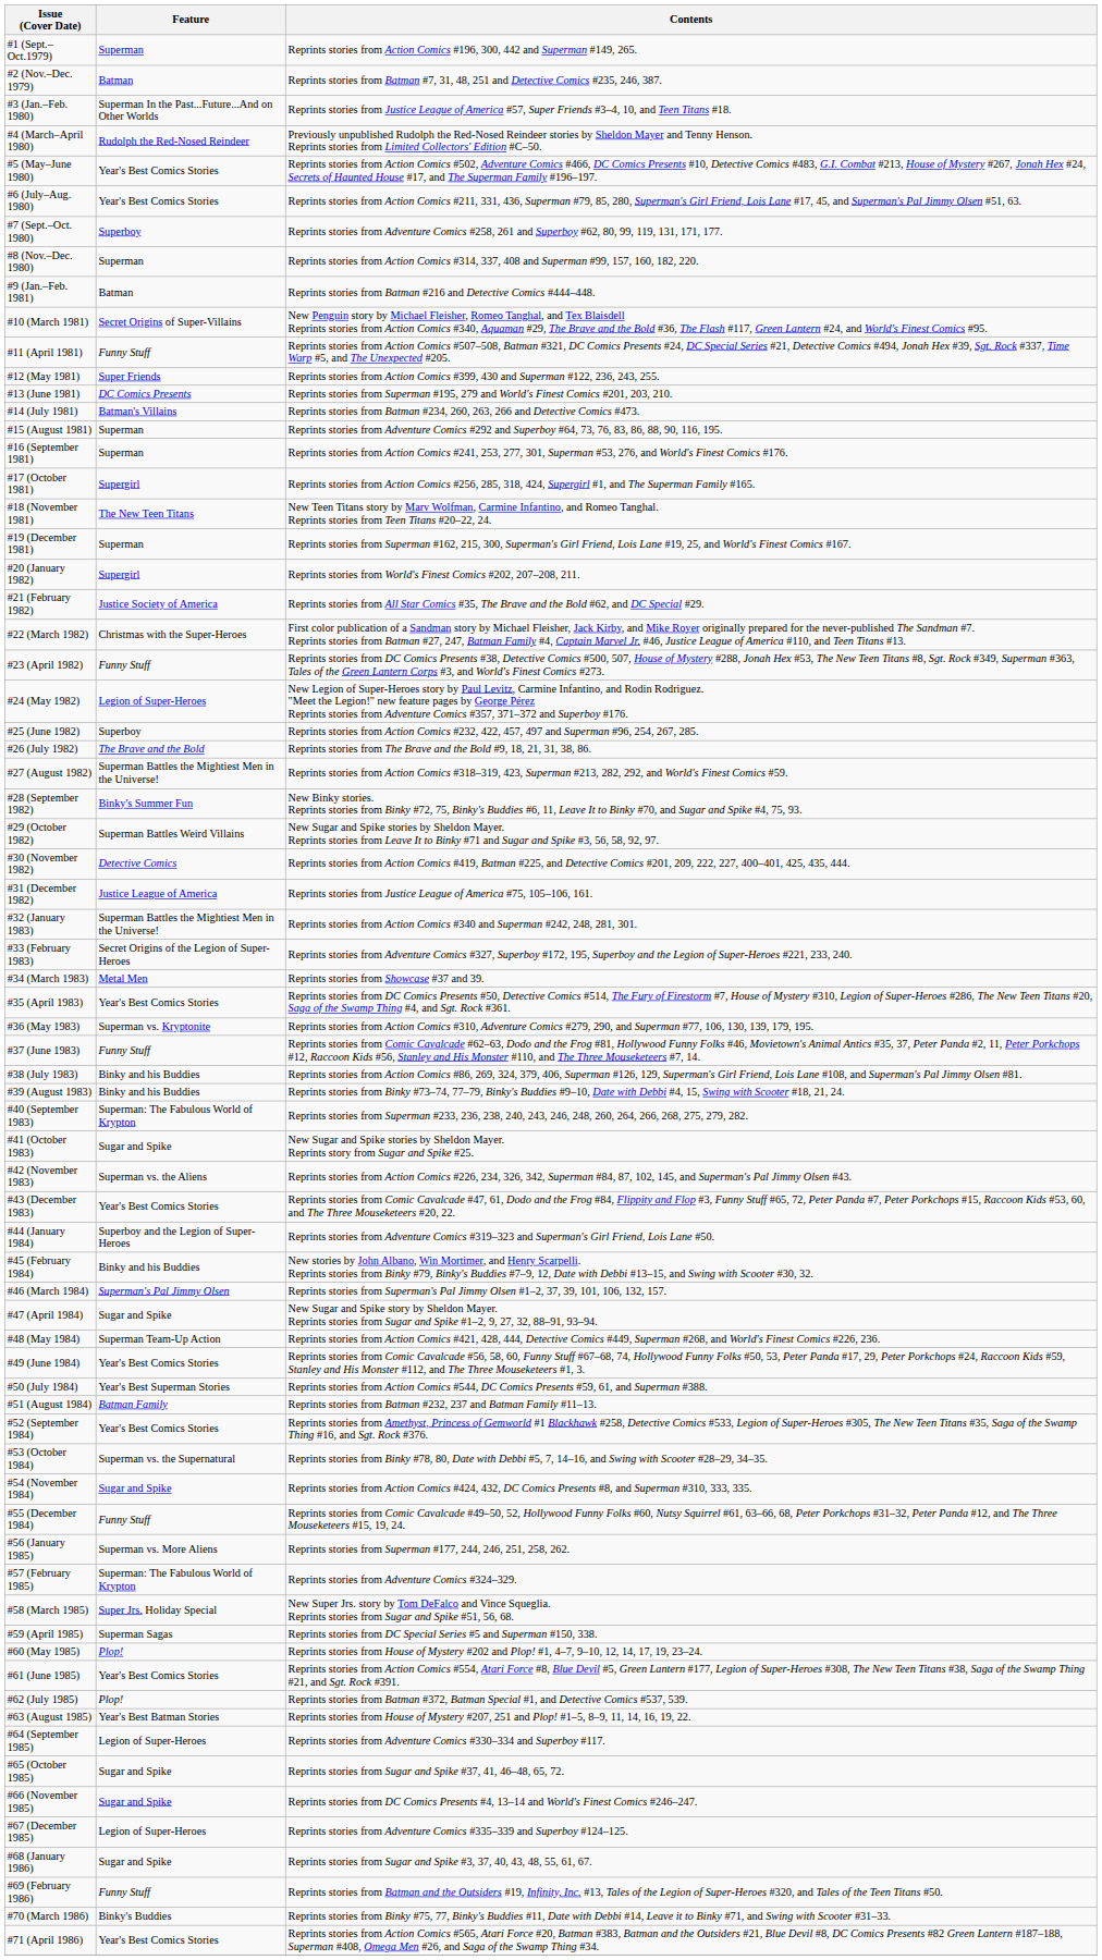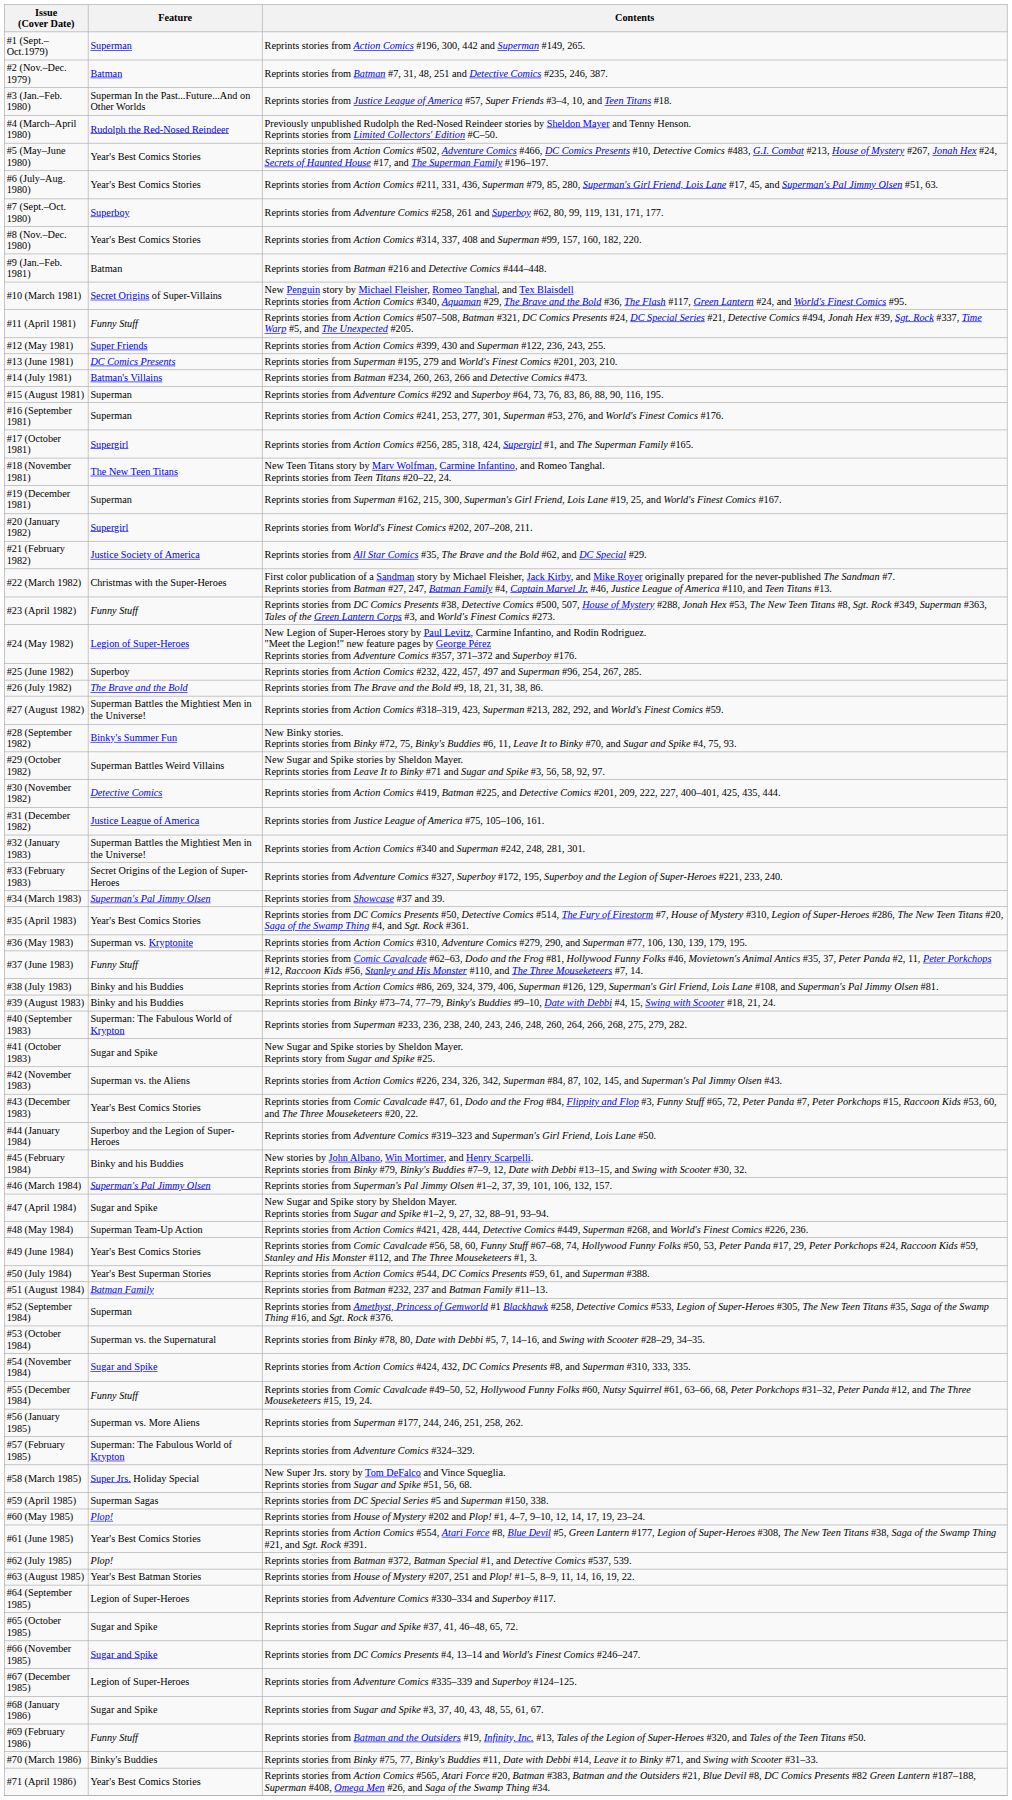 <table class="sortable wikitable">
 <tr>
 <th><strong>Issue<br>(Cover Date)</strong></th>
 <th><strong>Feature</strong></th>
 <th><strong>Contents</strong></th>
 </tr>
 <tr>
 <td>#1 (Sept.–Oct.1979)</td>
 <td><a href='#'>Superman</a></td>
 <td>Reprints stories from <em><a href='#'>Action Comics</a></em> #196, 300, 442 and <em><a href='#'>Superman</a></em> #149, 265.</td>
 </tr>
 <tr>
 <td>#2 (Nov.–Dec. 1979)</td>
 <td><a href='#'>Batman</a></td>
 <td>Reprints stories from <em><a href='#'>Batman</a></em> #7, 31, 48, 251 and  <em><a href='#'>Detective Comics</a></em> #235, 246, 387.</td>
 </tr>
 <tr>
 <td>#3 (Jan.–Feb. 1980)</td>
 <td>Superman In the Past...Future...And on Other Worlds</td>
 <td>Reprints stories from <em><a href='#'>Justice League of America</a></em> #57, <em>Super Friends</em> #3–4, 10, and <em><a href='#'>Teen Titans</a></em> #18.</td>
 </tr>
 <tr>
 <td>#4 (March–April  1980)</td>
 <td><a href='#'>Rudolph the Red-Nosed Reindeer</a></td>
 <td>Previously unpublished Rudolph the Red-Nosed Reindeer stories by <a href='#'>Sheldon Mayer</a> and Tenny Henson.<br>Reprints stories from <em><a href='#'>Limited Collectors' Edition</a></em> #C–50.</td>
 </tr>
 <tr>
 <td>#5 (May–June 1980)</td>
 <td>Year's Best Comics Stories</td>
 <td>Reprints stories from <em>Action Comics</em> #502, <em><a href='#'>Adventure Comics</a></em> #466, <em><a href='#'>DC Comics Presents</a></em> #10, <em>Detective Comics</em> #483, <em><a href='#'>G.I. Combat</a></em> #213, <em><a href='#'>House of Mystery</a></em> #267, <em><a href='#'>Jonah Hex</a></em> #24, <em><a href='#'>Secrets of Haunted House</a></em> #17, and <em><a href='#'>The Superman Family</a></em> #196–197.</td>
 </tr>
 <tr>
 <td>#6 (July–Aug. 1980)</td>
 <td>Year's Best Comics Stories</td>
 <td>Reprints stories from <em>Action Comics</em> #211, 331, 436, <em>Superman</em> #79, 85, 280, <em><a href='#'>Superman's Girl Friend, Lois Lane</a></em> #17, 45, and <em><a href='#'>Superman's Pal Jimmy Olsen</a></em> #51, 63.</td>
 </tr>
 <tr>
 <td>#7 (Sept.–Oct. 1980)</td>
 <td><a href='#'>Superboy</a></td>
 <td>Reprints stories from <em>Adventure Comics</em> #258, 261 and <em><a href='#'>Superboy</a></em> #62, 80, 99, 119, 131, 171, 177.</td>
 </tr>
 <tr>
 <td>#8 (Nov.–Dec. 1980)</td>
-<td>Superman</td>
+<td>Year's Best Comics Stories</td>
 <td>Reprints stories from <em>Action Comics</em> #314, 337, 408 and <em>Superman</em> #99, 157, 160, 182, 220.</td>
 </tr>
 <tr>
 <td>#9 (Jan.–Feb. 1981)</td>
 <td>Batman</td>
 <td>Reprints stories from <em>Batman</em> #216 and <em>Detective Comics</em> #444–448.</td>
 </tr>
 <tr>
 <td>#10 (March 1981)</td>
 <td><a href='#'>Secret Origins</a> of Super-Villains</td>
 <td>New <a href='#'>Penguin</a> story by <a href='#'>Michael Fleisher</a>, <a href='#'>Romeo Tanghal</a>, and <a href='#'>Tex Blaisdell</a><br>Reprints stories from <em>Action Comics</em> #340, <em><a href='#'>Aquaman</a></em> #29, <em><a href='#'>The Brave and the Bold</a></em> #36, <em><a href='#'>The Flash</a></em> #117, <em><a href='#'>Green Lantern</a></em> #24, and <em><a href='#'>World's Finest Comics</a></em> #95.</td>
 </tr>
 <tr>
 <td>#11 (April 1981)</td>
 <td><em>Funny Stuff</em></td>
 <td>Reprints stories from <em>Action Comics</em> #507–508, <em>Batman</em> #321, <em>DC Comics Presents</em> #24, <em><a href='#'>DC Special Series</a></em> #21, <em>Detective Comics</em> #494, <em>Jonah Hex</em> #39, <em><a href='#'>Sgt. Rock</a></em> #337, <em><a href='#'>Time Warp</a></em> #5, and <em><a href='#'>The Unexpected</a></em> #205.</td>
 </tr>
 <tr>
 <td>#12 (May 1981)</td>
 <td><a href='#'>Super Friends</a></td>
 <td>Reprints stories from <em>Action Comics</em> #399, 430 and <em>Superman</em> #122, 236, 243, 255.</td>
 </tr>
 <tr>
 <td>#13 (June 1981)</td>
 <td><em><a href='#'>DC Comics Presents</a></em></td>
 <td>Reprints stories from <em>Superman</em> #195, 279 and <em>World's Finest Comics</em> #201, 203, 210.</td>
 </tr>
 <tr>
 <td>#14 (July 1981)</td>
 <td><a href='#'>Batman's Villains</a></td>
 <td>Reprints stories from <em>Batman</em> #234, 260, 263, 266 and <em>Detective Comics</em> #473.</td>
 </tr>
 <tr>
 <td>#15 (August 1981)</td>
 <td>Superman</td>
 <td>Reprints stories from <em>Adventure Comics</em> #292 and <em>Superboy</em> #64, 73, 76, 83, 86, 88, 90, 116, 195.</td>
 </tr>
 <tr>
 <td>#16 (September 1981)</td>
 <td>Superman</td>
 <td>Reprints stories from <em>Action Comics</em> #241, 253, 277, 301, <em>Superman</em> #53, 276, and <em>World's Finest Comics</em> #176.</td>
 </tr>
 <tr>
 <td>#17 (October 1981)</td>
 <td><a href='#'>Supergirl</a></td>
 <td>Reprints stories from <em>Action Comics</em> #256, 285, 318, 424, <em><a href='#'>Supergirl</a></em> #1, and <em>The Superman Family</em> #165.</td>
 </tr>
 <tr>
 <td>#18 (November 1981)</td>
 <td><a href='#'>The New Teen Titans</a></td>
 <td>New Teen Titans story by <a href='#'>Marv Wolfman</a>, <a href='#'>Carmine Infantino</a>, and Romeo Tanghal.<br>Reprints stories from <em>Teen Titans</em> #20–22, 24.</td>
 </tr>
 <tr>
 <td>#19 (December 1981)</td>
 <td>Superman</td>
 <td>Reprints stories from <em>Superman</em> #162, 215, 300, <em>Superman's Girl Friend, Lois Lane</em> #19, 25, and <em>World's Finest Comics</em> #167.</td>
 </tr>
 <tr>
 <td>#20 (January 1982)</td>
 <td><a href='#'>Supergirl</a></td>
 <td>Reprints stories from <em>World's Finest Comics</em> #202, 207–208, 211.</td>
 </tr>
 <tr>
 <td>#21 (February 1982)</td>
 <td><a href='#'>Justice Society of America</a></td>
 <td>Reprints stories from <em><a href='#'>All Star Comics</a></em> #35, <em>The Brave and the Bold</em> #62, and <em><a href='#'>DC Special</a></em> #29.</td>
 </tr>
 <tr>
 <td>#22 (March 1982)</td>
 <td>Christmas with the Super-Heroes</td>
 <td>First color publication of a <a href='#'>Sandman</a> story by Michael Fleisher, <a href='#'>Jack Kirby</a>, and <a href='#'>Mike Royer</a> originally prepared for the never-published <em>The Sandman</em> #7.<br>Reprints stories from <em>Batman</em> #27, 247, <em><a href='#'>Batman Family</a></em> #4, <em><a href='#'>Captain Marvel Jr.</a></em> #46, <em>Justice League of America</em> #110, and <em>Teen Titans</em> #13.</td>
 </tr>
 <tr>
 <td>#23 (April 1982)</td>
 <td><em>Funny Stuff</em></td>
 <td>Reprints stories from <em>DC Comics Presents</em> #38, <em>Detective Comics</em> #500, 507, <em><a href='#'>House of Mystery</a></em> #288, <em>Jonah Hex</em> #53, <em>The New Teen Titans</em> #8, <em>Sgt. Rock</em> #349, <em>Superman</em> #363, <em>Tales of the <a href='#'>Green Lantern Corps</a></em> #3, and <em>World's Finest Comics</em> #273.</td>
 </tr>
 <tr>
 <td>#24 (May 1982)</td>
 <td><a href='#'>Legion of Super-Heroes</a></td>
 <td>New Legion of Super-Heroes story by <a href='#'>Paul Levitz</a>, Carmine Infantino, and Rodin Rodriguez.<br>"Meet the Legion!" new feature pages by <a href='#'>George Pérez</a><br>Reprints stories from <em>Adventure Comics</em> #357, 371–372 and <em>Superboy</em> #176.</td>
 </tr>
 <tr>
 <td>#25 (June 1982)</td>
 <td>Superboy</td>
 <td>Reprints stories from <em>Action Comics</em> #232, 422, 457, 497 and <em>Superman</em> #96, 254, 267, 285.</td>
 </tr>
 <tr>
 <td>#26 (July 1982)</td>
 <td><em><a href='#'>The Brave and the Bold</a></em></td>
 <td>Reprints stories from <em>The Brave and the Bold</em> #9, 18, 21, 31, 38, 86.</td>
 </tr>
 <tr>
 <td>#27 (August 1982)</td>
 <td>Superman Battles the Mightiest Men in the Universe!</td>
 <td>Reprints stories from <em>Action Comics</em> #318–319, 423, <em>Superman</em> #213, 282, 292, and <em>World's Finest Comics</em> #59.</td>
 </tr>
 <tr>
 <td>#28 (September 1982)</td>
 <td><a href='#'>Binky's Summer Fun</a></td>
 <td>New Binky stories.<br>Reprints stories from <em>Binky</em> #72, 75, <em>Binky's Buddies</em> #6, 11, <em>Leave It to Binky</em> #70, and <em>Sugar and Spike</em> #4, 75, 93.</td>
 </tr>
 <tr>
 <td>#29 (October 1982)</td>
 <td>Superman Battles Weird Villains</td>
 <td>New Sugar and Spike stories by Sheldon Mayer.<br>Reprints stories from <em>Leave It to Binky</em> #71 and <em>Sugar and Spike</em> #3, 56, 58, 92, 97.</td>
 </tr>
 <tr>
 <td>#30 (November 1982)</td>
 <td><em><a href='#'>Detective Comics</a></em></td>
 <td>Reprints stories from <em>Action Comics</em> #419, <em>Batman</em> #225, and <em>Detective Comics</em> #201, 209, 222, 227, 400–401, 425, 435, 444.</td>
 </tr>
 <tr>
 <td>#31 (December 1982)</td>
 <td><a href='#'>Justice League of America</a></td>
 <td>Reprints stories from <em>Justice League of America</em> #75, 105–106, 161.</td>
 </tr>
 <tr>
 <td>#32 (January 1983)</td>
 <td>Superman Battles the Mightiest Men in the Universe!</td>
 <td>Reprints stories from <em>Action Comics</em> #340 and <em>Superman</em> #242, 248, 281, 301.</td>
 </tr>
 <tr>
 <td>#33 (February 1983)</td>
 <td>Secret Origins of the Legion of Super-Heroes</td>
 <td>Reprints stories from <em>Adventure Comics</em> #327, <em>Superboy</em> #172, 195, <em>Superboy and the Legion of Super-Heroes</em> #221, 233, 240.</td>
 </tr>
 <tr>
 <td>#34 (March 1983)</td>
-<td><a href='#'>Metal Men</a></td>
+<td><em><a href='#'>Superman's Pal Jimmy Olsen</a></em></td>
 <td>Reprints stories from <em><a href='#'>Showcase</a></em> #37 and 39.</td>
 </tr>
 <tr>
 <td>#35 (April 1983)</td>
 <td>Year's Best Comics Stories</td>
 <td>Reprints stories from <em>DC Comics Presents</em> #50, <em>Detective Comics</em> #514, <em><a href='#'>The Fury of Firestorm</a></em> #7, <em>House of Mystery</em> #310, <em>Legion of Super-Heroes</em> #286, <em>The New Teen Titans</em> #20, <em><a href='#'>Saga of the Swamp Thing</a></em> #4, and <em>Sgt. Rock</em> #361.</td>
 </tr>
 <tr>
 <td>#36 (May 1983)</td>
 <td>Superman vs. <a href='#'>Kryptonite</a></td>
 <td>Reprints stories from <em>Action Comics</em> #310, <em>Adventure Comics</em> #279, 290, and <em>Superman</em> #77, 106, 130, 139, 179, 195.</td>
 </tr>
 <tr>
 <td>#37 (June 1983)</td>
 <td><em>Funny Stuff</em></td>
 <td>Reprints stories from <em><a href='#'>Comic Cavalcade</a></em> #62–63, <em>Dodo and the Frog</em> #81, <em>Hollywood Funny Folks</em> #46, <em>Movietown's Animal Antics</em> #35, 37, <em>Peter Panda</em> #2, 11, <em><a href='#'>Peter Porkchops</a></em> #12, <em>Raccoon Kids</em> #56, <em><a href='#'>Stanley and His Monster</a></em> #110, and <em><a href='#'>The Three Mouseketeers</a></em> #7, 14.</td>
 </tr>
 <tr>
 <td>#38 (July 1983)</td>
 <td>Binky and his Buddies</td>
 <td>Reprints stories from <em>Action Comics</em> #86, 269, 324, 379, 406, <em>Superman</em> #126, 129, <em>Superman's Girl Friend, Lois Lane</em> #108, and <em>Superman's Pal Jimmy Olsen</em> #81.</td>
 </tr>
 <tr>
 <td>#39 (August 1983)</td>
 <td>Binky and his Buddies</td>
 <td>Reprints stories from <em>Binky</em> #73–74, 77–79, <em>Binky's Buddies</em> #9–10, <em><a href='#'>Date with Debbi</a></em> #4, 15, <em><a href='#'>Swing with Scooter</a></em> #18, 21, 24.</td>
 </tr>
 <tr>
 <td>#40 (September 1983)</td>
 <td>Superman: The Fabulous World of <a href='#'>Krypton</a></td>
 <td>Reprints stories from <em>Superman</em> #233, 236, 238, 240, 243, 246, 248, 260, 264, 266, 268, 275, 279, 282.</td>
 </tr>
 <tr>
 <td>#41 (October 1983)</td>
 <td>Sugar and Spike</td>
 <td>New Sugar and Spike stories by Sheldon Mayer.<br>Reprints story from <em>Sugar and Spike</em> #25.</td>
 </tr>
 <tr>
 <td>#42 (November 1983)</td>
 <td>Superman vs. the Aliens</td>
 <td>Reprints stories from <em>Action Comics</em> #226, 234, 326, 342, <em>Superman</em> #84, 87, 102, 145, and <em>Superman's Pal Jimmy Olsen</em> #43.</td>
 </tr>
 <tr>
 <td>#43 (December 1983)</td>
 <td>Year's Best Comics Stories</td>
 <td>Reprints stories from <em>Comic Cavalcade</em> #47, 61, <em>Dodo and the Frog</em> #84, <em><a href='#'>Flippity and Flop</a></em> #3, <em>Funny Stuff</em> #65, 72, <em>Peter Panda</em> #7, <em>Peter Porkchops</em> #15, <em>Raccoon Kids</em> #53, 60, and <em>The Three Mouseketeers</em> #20, 22.</td>
 </tr>
 <tr>
 <td>#44 (January 1984)</td>
 <td>Superboy and the Legion of Super-Heroes</td>
 <td>Reprints stories from <em>Adventure Comics</em> #319–323 and <em>Superman's Girl Friend, Lois Lane</em> #50.</td>
 </tr>
 <tr>
 <td>#45 (February 1984)</td>
 <td>Binky and his Buddies</td>
 <td>New stories by <a href='#'>John Albano</a>, <a href='#'>Win Mortimer</a>, and <a href='#'>Henry Scarpelli</a>.<br>Reprints stories from <em>Binky</em> #79, <em>Binky's Buddies</em> #7–9, 12, <em>Date with Debbi</em> #13–15, and <em>Swing with Scooter</em> #30, 32.</td>
 </tr>
 <tr>
 <td>#46 (March 1984)</td>
 <td><em><a href='#'>Superman's Pal Jimmy Olsen</a></em></td>
 <td>Reprints stories from <em>Superman's Pal Jimmy Olsen</em> #1–2, 37, 39, 101, 106, 132, 157.</td>
 </tr>
 <tr>
 <td>#47 (April 1984)</td>
 <td>Sugar and Spike</td>
 <td>New Sugar and Spike story by Sheldon Mayer.<br>Reprints stories from <em>Sugar and Spike</em> #1–2, 9, 27, 32, 88–91, 93–94.</td>
 </tr>
 <tr>
 <td>#48 (May 1984)</td>
 <td>Superman Team-Up Action</td>
 <td>Reprints stories from <em>Action Comics</em> #421, 428, 444, <em>Detective Comics</em> #449, <em>Superman</em> #268, and <em>World's Finest Comics</em> #226, 236.</td>
 </tr>
 <tr>
 <td>#49 (June 1984)</td>
 <td>Year's Best Comics Stories</td>
 <td>Reprints stories from <em>Comic Cavalcade</em> #56, 58, 60, <em>Funny Stuff</em> #67–68, 74, <em>Hollywood Funny Folks</em> #50, 53, <em>Peter Panda</em> #17, 29, <em>Peter Porkchops</em> #24, <em>Raccoon Kids</em> #59, <em>Stanley and His Monster</em> #112, and <em>The Three Mouseketeers</em> #1, 3.</td>
 </tr>
 <tr>
 <td>#50 (July 1984)</td>
 <td>Year's Best Superman Stories</td>
 <td>Reprints stories from <em>Action Comics</em> #544, <em>DC Comics Presents</em> #59, 61, and <em>Superman</em> #388.</td>
 </tr>
 <tr>
 <td>#51 (August 1984)</td>
 <td><em><a href='#'>Batman Family</a></em></td>
 <td>Reprints stories from <em>Batman</em> #232, 237 and <em>Batman Family</em> #11–13.</td>
 </tr>
 <tr>
 <td>#52 (September 1984)</td>
-<td>Year's Best Comics Stories</td>
+<td>Superman</td>
 <td>Reprints stories from <em><a href='#'>Amethyst, Princess of Gemworld</a></em> #1 <em><a href='#'>Blackhawk</a></em> #258, <em>Detective Comics</em> #533, <em>Legion of Super-Heroes</em> #305, <em>The New Teen Titans</em> #35, <em>Saga of the Swamp Thing</em> #16, and <em>Sgt. Rock</em> #376.</td>
 </tr>
 <tr>
 <td>#53 (October 1984)</td>
 <td>Superman vs. the Supernatural</td>
 <td>Reprints stories from <em>Binky</em> #78, 80, <em>Date with Debbi</em> #5, 7, 14–16, and <em>Swing with Scooter</em> #28–29, 34–35.</td>
 </tr>
 <tr>
 <td>#54 (November 1984)</td>
 <td><a href='#'>Sugar and Spike</a></td>
 <td>Reprints stories from <em>Action Comics</em> #424, 432, <em>DC Comics Presents</em> #8, and <em>Superman</em> #310, 333, 335.</td>
 </tr>
 <tr>
 <td>#55 (December 1984)</td>
 <td><em>Funny Stuff</em></td>
 <td>Reprints stories from <em>Comic Cavalcade</em> #49–50, 52, <em>Hollywood Funny Folks</em> #60, <em>Nutsy Squirrel</em> #61, 63–66, 68, <em>Peter Porkchops</em> #31–32, <em>Peter Panda</em> #12, and <em>The Three Mouseketeers</em> #15, 19, 24.</td>
 </tr>
 <tr>
 <td>#56 (January 1985)</td>
 <td>Superman vs. More Aliens</td>
 <td>Reprints stories from <em>Superman</em> #177, 244, 246, 251, 258, 262.</td>
 </tr>
 <tr>
 <td>#57 (February 1985)</td>
 <td>Superman: The Fabulous World of <a href='#'>Krypton</a></td>
 <td>Reprints stories from <em>Adventure Comics</em> #324–329.</td>
 </tr>
 <tr>
 <td>#58 (March 1985)</td>
 <td><a href='#'>Super Jrs.</a> Holiday Special</td>
 <td>New Super Jrs. story by <a href='#'>Tom DeFalco</a> and Vince Squeglia.<br>Reprints stories from <em>Sugar and Spike</em> #51, 56, 68.</td>
 </tr>
 <tr>
 <td>#59 (April 1985)</td>
 <td>Superman Sagas</td>
 <td>Reprints stories from <em>DC Special Series</em> #5 and <em>Superman</em> #150, 338.</td>
 </tr>
 <tr>
 <td>#60 (May 1985)</td>
 <td><em><a href='#'>Plop!</a></em></td>
 <td>Reprints stories from <em>House of Mystery</em> #202 and <em>Plop!</em> #1, 4–7, 9–10, 12, 14, 17, 19, 23–24.</td>
 </tr>
 <tr>
 <td>#61 (June 1985)</td>
 <td>Year's Best Comics Stories</td>
 <td>Reprints stories from <em>Action Comics</em> #554, <em><a href='#'>Atari Force</a></em> #8, <em><a href='#'>Blue Devil</a></em> #5, <em>Green Lantern</em> #177, <em>Legion of Super-Heroes</em> #308, <em>The New Teen Titans</em> #38, <em>Saga of the Swamp Thing</em> #21, and <em>Sgt. Rock</em> #391.</td>
 </tr>
 <tr>
 <td>#62 (July 1985)</td>
 <td><em>Plop!</em></td>
 <td>Reprints stories from <em>Batman</em> #372, <em>Batman Special</em> #1, and <em>Detective Comics</em> #537, 539.</td>
 </tr>
 <tr>
 <td>#63 (August 1985)</td>
 <td>Year's Best Batman Stories</td>
 <td>Reprints stories from <em>House of Mystery</em> #207, 251 and <em>Plop!</em> #1–5, 8–9, 11, 14, 16, 19, 22.</td>
 </tr>
 <tr>
 <td>#64 (September 1985)</td>
 <td>Legion of Super-Heroes</td>
 <td>Reprints stories from <em>Adventure Comics</em> #330–334 and <em>Superboy</em> #117.</td>
 </tr>
 <tr>
 <td>#65 (October 1985)</td>
 <td>Sugar and Spike</td>
 <td>Reprints stories from <em>Sugar and Spike</em> #37, 41, 46–48, 65, 72.</td>
 </tr>
 <tr>
 <td>#66 (November 1985)</td>
 <td><a href='#'>Sugar and Spike</a></td>
 <td>Reprints stories from <em>DC Comics Presents</em> #4, 13–14 and <em>World's Finest Comics</em> #246–247.</td>
 </tr>
 <tr>
 <td>#67 (December 1985)</td>
 <td>Legion of Super-Heroes</td>
 <td>Reprints stories from <em>Adventure Comics</em> #335–339 and <em>Superboy</em> #124–125.</td>
 </tr>
 <tr>
 <td>#68 (January 1986)</td>
 <td>Sugar and Spike</td>
 <td>Reprints stories from <em>Sugar and Spike</em> #3, 37, 40, 43, 48, 55, 61, 67.</td>
 </tr>
 <tr>
 <td>#69 (February 1986)</td>
 <td><em>Funny Stuff</em></td>
 <td>Reprints stories from <em><a href='#'>Batman and the Outsiders</a></em> #19, <em><a href='#'>Infinity, Inc.</a></em> #13, <em>Tales of the Legion of Super-Heroes</em> #320, and <em>Tales of the Teen Titans</em> #50.</td>
 </tr>
 <tr>
 <td>#70 (March 1986)</td>
 <td>Binky's Buddies</td>
 <td>Reprints stories from <em>Binky</em> #75, 77, <em>Binky's Buddies</em> #11, <em>Date with Debbi</em> #14, <em>Leave it to Binky</em> #71, and <em>Swing with Scooter</em> #31–33.</td>
 </tr>
 <tr>
 <td>#71 (April 1986)</td>
 <td>Year's Best Comics Stories</td>
 <td>Reprints stories from <em>Action Comics</em> #565, <em>Atari Force</em> #20, <em>Batman</em> #383, <em>Batman and the Outsiders</em> #21, <em>Blue Devil</em> #8, <em>DC Comics Presents</em> #82 <em>Green Lantern</em> #187–188, <em>Superman</em> #408, <em><a href='#'>Omega Men</a></em> #26, and <em>Saga of the Swamp Thing</em> #34.</td>
 </tr>
 <tr>
 </tr>
 </table>
